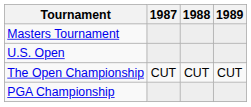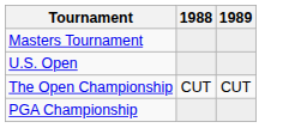 <table class="wikitable" style="font-size:95%;text-align:center;">
 <tr>
 <th>Tournament</th>
-<th>1987</th>
 <th>1988</th>
 <th>1989</th>
 </tr>
 <tr>
 <td align=left><a href='#'>Masters Tournament</a></td>
 <td style="background:#eeeeee;"></td>
 <td style="background:#eeeeee;"></td>
-<td style="background:#eeeeee;"></td>
 </tr>
 <tr>
 <td align=left><a href='#'>U.S. Open</a></td>
-<td style="background:#eeeeee;"></td>
 <td style="background:#eeeeee;"></td>
 <td style="background:#eeeeee;"></td>
 </tr>
 <tr>
 <td align=left><a href='#'>The Open Championship</a></td>
 <td>CUT</td>
 <td>CUT</td>
-<td>CUT</td>
 </tr>
 <tr>
 <td align=left><a href='#'>PGA Championship</a></td>
 <td style="background:#eeeeee;"></td>
 <td style="background:#eeeeee;"></td>
-<td style="background:#eeeeee;"></td>
 </tr>
 </table>
